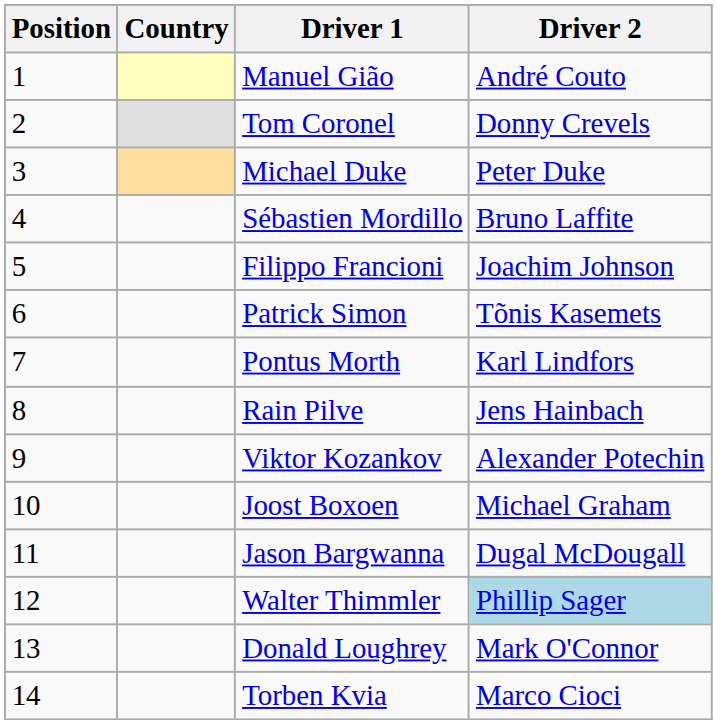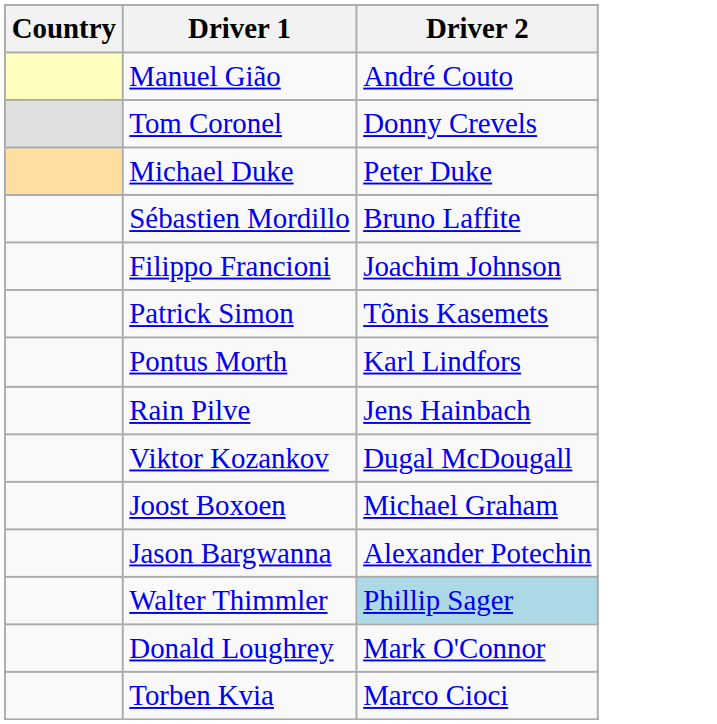 <table class="wikitable"  style="font-size:95%">
 <tr>
-<th>Position</th>
 <th>Country</th>
 <th>Driver 1</th>
 <th>Driver 2</th>
 </tr>
 <tr>
-<td>1</td>
 <td style="background:#FFFFBF;"></td>
 <td><a href='#'>Manuel Gião</a></td>
 <td><a href='#'>André Couto</a></td>
 </tr>
 <tr>
-<td>2</td>
 <td style="background:#DFDFDF;"></td>
 <td><a href='#'>Tom Coronel</a></td>
 <td><a href='#'>Donny Crevels</a></td>
 </tr>
 <tr>
-<td>3</td>
 <td style="background:#FFDF9F;"></td>
 <td><a href='#'>Michael Duke</a></td>
 <td><a href='#'>Peter Duke</a></td>
 </tr>
 <tr>
-<td>4</td>
 <td></td>
 <td><a href='#'>Sébastien Mordillo</a></td>
 <td><a href='#'>Bruno Laffite</a></td>
 </tr>
 <tr>
-<td>5</td>
 <td></td>
 <td><a href='#'>Filippo Francioni</a></td>
 <td><a href='#'>Joachim Johnson</a></td>
 </tr>
 <tr>
-<td>6</td>
 <td></td>
 <td><a href='#'>Patrick Simon</a></td>
 <td><a href='#'>Tõnis Kasemets</a></td>
 </tr>
 <tr>
-<td>7</td>
 <td></td>
 <td><a href='#'>Pontus Morth</a></td>
 <td><a href='#'>Karl Lindfors</a></td>
 </tr>
 <tr>
-<td>8</td>
 <td></td>
 <td><a href='#'>Rain Pilve</a></td>
 <td><a href='#'>Jens Hainbach</a></td>
 </tr>
 <tr>
-<td>9</td>
 <td></td>
 <td><a href='#'>Viktor Kozankov</a></td>
-<td><a href='#'>Alexander Potechin</a></td>
+<td><a href='#'>Dugal McDougall</a></td>
 </tr>
 <tr>
-<td>10</td>
 <td></td>
 <td><a href='#'>Joost Boxoen</a></td>
 <td><a href='#'>Michael Graham</a></td>
 </tr>
 <tr>
-<td>11</td>
 <td></td>
 <td><a href='#'>Jason Bargwanna</a></td>
-<td><a href='#'>Dugal McDougall</a></td>
+<td><a href='#'>Alexander Potechin</a></td>
 </tr>
 <tr>
-<td>12</td>
 <td></td>
 <td><a href='#'>Walter Thimmler</a></td>
 <td style="background: lightblue;"><a href='#'>Phillip Sager</a></td>
 </tr>
 <tr>
-<td>13</td>
 <td></td>
 <td><a href='#'>Donald Loughrey</a></td>
 <td><a href='#'>Mark O'Connor</a></td>
 </tr>
 <tr>
-<td>14</td>
 <td></td>
 <td><a href='#'>Torben Kvia</a></td>
 <td><a href='#'>Marco Cioci</a></td>
 </tr>
 </table>
